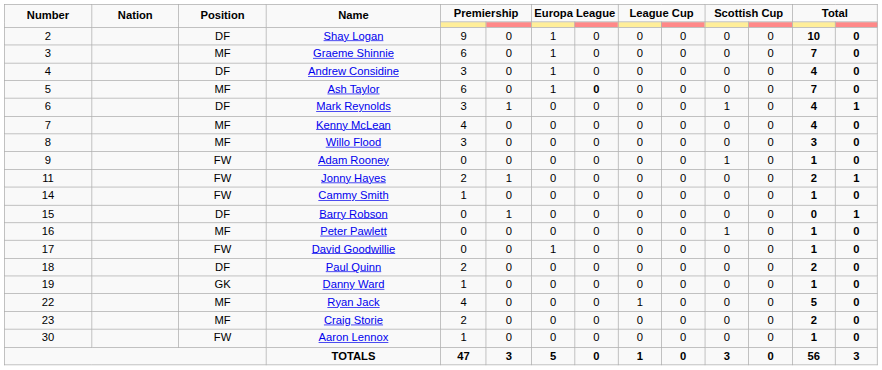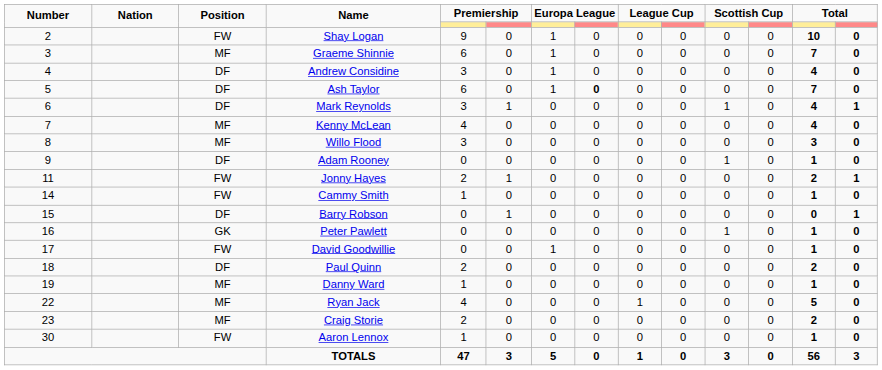 <table class="wikitable" style="font-size: 100%; text-align: center;">
 <tr>
 <td rowspan="2" width="10%" align="center"><strong>Number</strong></td>
 <td rowspan="2" width="10%" align="center"><strong>Nation</strong></td>
 <td rowspan="2" width="10%" align="center"><strong>Position</strong></td>
 <td rowspan="2" width="20%" align="center"><strong>Name</strong></td>
 <td colspan="2" align="center"><strong>Premiership</strong></td>
 <td colspan="2" align="center"><strong>Europa League</strong></td>
 <td colspan="2" align="center"><strong>League Cup</strong></td>
 <td colspan="2" align="center"><strong>Scottish Cup</strong></td>
 <td colspan="2" align="center"><strong>Total </strong></td>
 </tr>
 <tr>
 <th width=60 style="background: #FFEE99"></th>
 <th width=60 style="background: #FF8888"></th>
 <th width=60 style="background: #FFEE99"></th>
 <th width=60 style="background: #FF8888"></th>
 <th width=60 style="background: #FFEE99"></th>
 <th width=60 style="background: #FF8888"></th>
 <th width=60 style="background: #FFEE99"></th>
 <th width=60 style="background: #FF8888"></th>
 <th width=60 style="background: #FFEE99"></th>
 <th width=60 style="background: #FF8888"></th>
 </tr>
 <tr>
 <td>2</td>
 <td></td>
-<td>DF</td>
+<td>FW</td>
 <td><a href='#'>Shay Logan</a></td>
 <td>9</td>
 <td>0</td>
 <td>1</td>
 <td>0</td>
 <td>0</td>
 <td>0</td>
 <td>0</td>
 <td>0</td>
 <td><strong>10</strong></td>
 <td><strong>0</strong></td>
 </tr>
 <tr>
 <td>3</td>
 <td></td>
 <td>MF</td>
 <td><a href='#'>Graeme Shinnie</a></td>
 <td>6</td>
 <td>0</td>
 <td>1</td>
 <td>0</td>
 <td>0</td>
 <td>0</td>
 <td>0</td>
 <td>0</td>
 <td><strong>7</strong></td>
 <td><strong>0</strong></td>
 </tr>
 <tr>
 <td>4</td>
 <td></td>
 <td>DF</td>
 <td><a href='#'>Andrew Considine</a></td>
 <td>3</td>
 <td>0</td>
 <td>1</td>
 <td>0</td>
 <td>0</td>
 <td>0</td>
 <td>0</td>
 <td>0</td>
 <td><strong>4</strong></td>
 <td><strong>0</strong></td>
 </tr>
 <tr>
 <td>5</td>
 <td></td>
-<td>MF</td>
+<td>DF</td>
 <td><a href='#'>Ash Taylor</a></td>
 <td>6</td>
 <td>0</td>
 <td>1</td>
 <td><strong>0</strong></td>
 <td>0</td>
 <td>0</td>
 <td>0</td>
 <td>0</td>
 <td><strong>7</strong></td>
 <td><strong>0</strong></td>
 </tr>
 <tr>
 <td>6</td>
 <td></td>
 <td>DF</td>
 <td><a href='#'>Mark Reynolds</a></td>
 <td>3</td>
 <td>1</td>
 <td>0</td>
 <td>0</td>
 <td>0</td>
 <td>0</td>
 <td>1</td>
 <td>0</td>
 <td><strong>4</strong></td>
 <td><strong>1</strong></td>
 </tr>
 <tr>
 <td>7</td>
 <td></td>
 <td>MF</td>
 <td><a href='#'>Kenny McLean</a></td>
 <td>4</td>
 <td>0</td>
 <td>0</td>
 <td>0</td>
 <td>0</td>
 <td>0</td>
 <td>0</td>
 <td>0</td>
 <td><strong>4</strong></td>
 <td><strong>0</strong></td>
 </tr>
 <tr>
 <td>8</td>
 <td></td>
 <td>MF</td>
 <td><a href='#'>Willo Flood</a></td>
 <td>3</td>
 <td>0</td>
 <td>0</td>
 <td>0</td>
 <td>0</td>
 <td>0</td>
 <td>0</td>
 <td>0</td>
 <td><strong>3</strong></td>
 <td><strong>0</strong></td>
 </tr>
 <tr>
 <td>9</td>
 <td></td>
-<td>FW</td>
+<td>DF</td>
 <td><a href='#'>Adam Rooney</a></td>
 <td>0</td>
 <td>0</td>
 <td>0</td>
 <td>0</td>
 <td>0</td>
 <td>0</td>
 <td>1</td>
 <td>0</td>
 <td><strong>1</strong></td>
 <td><strong>0</strong></td>
 </tr>
 <tr>
 <td>11</td>
 <td></td>
 <td>FW</td>
 <td><a href='#'>Jonny Hayes</a></td>
 <td>2</td>
 <td>1</td>
 <td>0</td>
 <td>0</td>
 <td>0</td>
 <td>0</td>
 <td>0</td>
 <td>0</td>
 <td><strong>2</strong></td>
 <td><strong>1</strong></td>
 </tr>
 <tr>
 <td>14</td>
 <td></td>
 <td>FW</td>
 <td><a href='#'>Cammy Smith</a></td>
 <td>1</td>
 <td>0</td>
 <td>0</td>
 <td>0</td>
 <td>0</td>
 <td>0</td>
 <td>0</td>
 <td>0</td>
 <td><strong>1</strong></td>
 <td><strong>0</strong></td>
 </tr>
 <tr>
 <td>15</td>
 <td></td>
 <td>DF</td>
 <td><a href='#'>Barry Robson</a></td>
 <td>0</td>
 <td>1</td>
 <td>0</td>
 <td>0</td>
 <td>0</td>
 <td>0</td>
 <td>0</td>
 <td>0</td>
 <td><strong>0</strong></td>
 <td><strong>1</strong></td>
 </tr>
 <tr>
 <td>16</td>
 <td></td>
-<td>MF</td>
+<td>GK</td>
 <td><a href='#'>Peter Pawlett</a></td>
 <td>0</td>
 <td>0</td>
 <td>0</td>
 <td>0</td>
 <td>0</td>
 <td>0</td>
 <td>1</td>
 <td>0</td>
 <td><strong>1</strong></td>
 <td><strong>0</strong></td>
 </tr>
 <tr>
 <td>17</td>
 <td></td>
 <td>FW</td>
 <td><a href='#'>David Goodwillie</a></td>
 <td>0</td>
 <td>0</td>
 <td>1</td>
 <td>0</td>
 <td>0</td>
 <td>0</td>
 <td>0</td>
 <td>0</td>
 <td><strong>1</strong></td>
 <td><strong>0</strong></td>
 </tr>
 <tr>
 <td>18</td>
 <td></td>
 <td>DF</td>
 <td><a href='#'>Paul Quinn</a></td>
 <td>2</td>
 <td>0</td>
 <td>0</td>
 <td>0</td>
 <td>0</td>
 <td>0</td>
 <td>0</td>
 <td>0</td>
 <td><strong>2</strong></td>
 <td><strong>0</strong></td>
 </tr>
 <tr>
 <td>19</td>
 <td></td>
-<td>GK</td>
+<td>MF</td>
 <td><a href='#'>Danny Ward</a></td>
 <td>1</td>
 <td>0</td>
 <td>0</td>
 <td>0</td>
 <td>0</td>
 <td>0</td>
 <td>0</td>
 <td>0</td>
 <td><strong>1</strong></td>
 <td><strong>0</strong></td>
 </tr>
 <tr>
 <td>22</td>
 <td></td>
 <td>MF</td>
 <td><a href='#'>Ryan Jack</a></td>
 <td>4</td>
 <td>0</td>
 <td>0</td>
 <td>0</td>
 <td>1</td>
 <td>0</td>
 <td>0</td>
 <td>0</td>
 <td><strong>5</strong></td>
 <td><strong>0</strong></td>
 </tr>
 <tr>
 <td>23</td>
 <td></td>
 <td>MF</td>
 <td><a href='#'>Craig Storie</a></td>
 <td>2</td>
 <td>0</td>
 <td>0</td>
 <td>0</td>
 <td>0</td>
 <td>0</td>
 <td>0</td>
 <td>0</td>
 <td><strong>2</strong></td>
 <td><strong>0</strong></td>
 </tr>
 <tr>
 <td>30</td>
 <td></td>
 <td>FW</td>
 <td><a href='#'>Aaron Lennox</a></td>
 <td>1</td>
 <td>0</td>
 <td>0</td>
 <td>0</td>
 <td>0</td>
 <td>0</td>
 <td>0</td>
 <td>0</td>
 <td><strong>1</strong></td>
 <td><strong>0</strong></td>
 </tr>
 <tr>
 <td colspan="3"></td>
 <td><strong>TOTALS</strong></td>
 <td><strong>47</strong></td>
 <td><strong>3</strong></td>
 <td><strong>5</strong></td>
 <td><strong>0</strong></td>
 <td><strong>1</strong></td>
 <td><strong>0</strong></td>
 <td><strong>3</strong></td>
 <td><strong>0</strong></td>
 <td><strong>56</strong></td>
 <td><strong>3</strong></td>
 </tr>
 </table>
